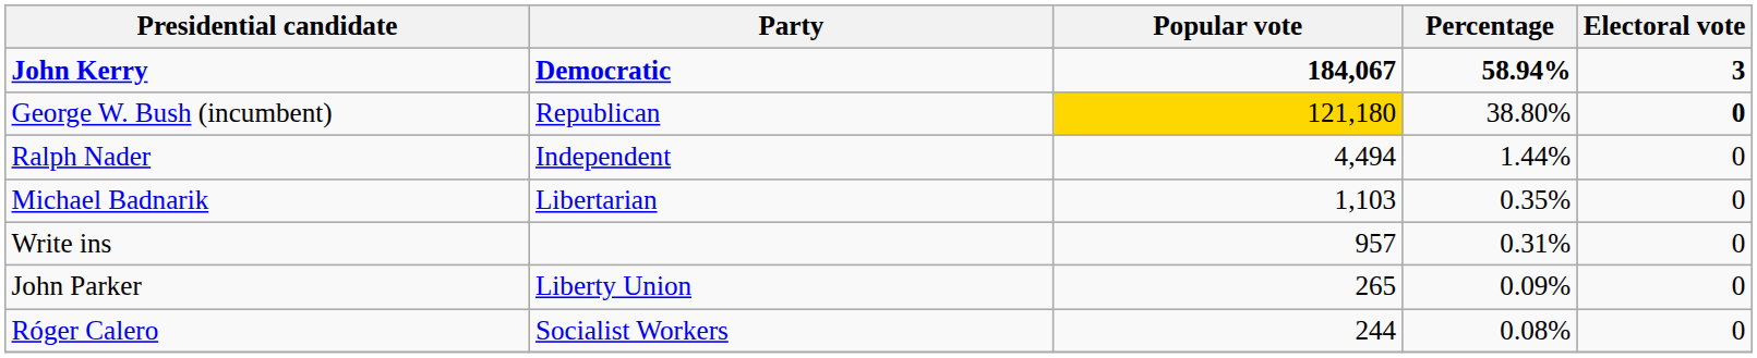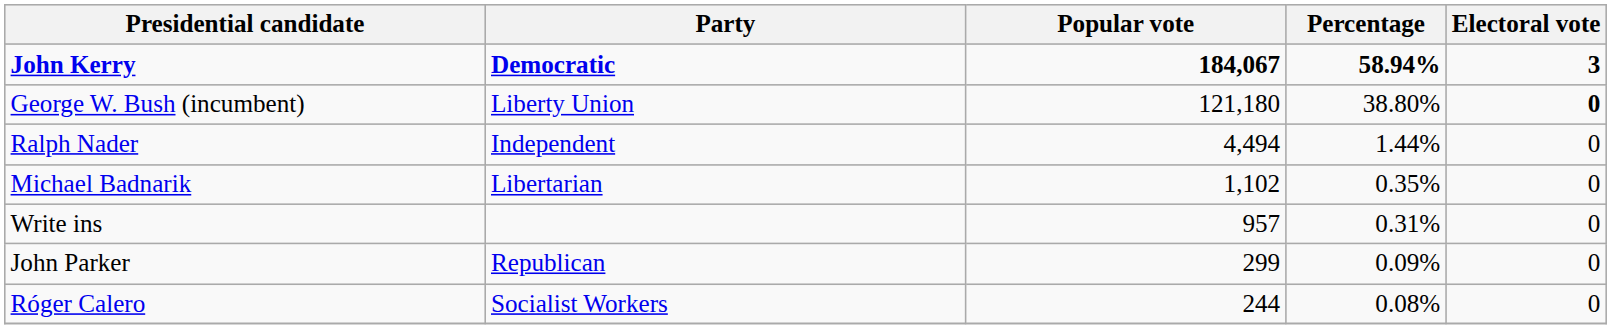 <table class="wikitable">
 <tr>
 <th width="30%">Presidential candidate</th>
 <th width="30%">Party</th>
 <th width="20%">Popular vote</th>
 <th width="10%">Percentage</th>
 <th width="10%">Electoral vote</th>
 </tr>
 <tr>
 <td><strong><a href='#'>John Kerry</a></strong></td>
 <td><strong><a href='#'>Democratic</a></strong></td>
 <td align="right"><strong>184,067</strong></td>
 <td align="right"><strong>58.94%</strong></td>
 <td align="right"><strong>3</strong></td>
 </tr>
 <tr>
 <td><a href='#'>George W. Bush</a> (incumbent)</td>
-<td><a href='#'>Republican</a></td>
-<td align="right" style="background: gold;">121,180</td>
+<td><a href='#'>Liberty Union</a></td>
+<td align="right">121,180</td>
 <td align="right">38.80%</td>
 <td align="right"><strong>0</strong></td>
 </tr>
 <tr>
 <td><a href='#'>Ralph Nader</a></td>
 <td><a href='#'>Independent</a></td>
 <td align="right">4,494</td>
 <td align="right">1.44%</td>
 <td align="right">0</td>
 </tr>
 <tr>
 <td><a href='#'>Michael Badnarik</a></td>
 <td><a href='#'>Libertarian</a></td>
-<td align="right">1,103</td>
+<td align="right">1,102</td>
 <td align="right">0.35%</td>
 <td align="right">0</td>
 </tr>
 <tr>
 <td>Write ins</td>
 <td></td>
 <td align="right">957</td>
 <td align="right">0.31%</td>
 <td align="right">0</td>
 </tr>
 <tr>
 <td>John Parker</td>
-<td><a href='#'>Liberty Union</a></td>
-<td align="right">265</td>
+<td><a href='#'>Republican</a></td>
+<td align="right">299</td>
 <td align="right">0.09%</td>
 <td align="right">0</td>
 </tr>
 <tr>
 <td><a href='#'>Róger Calero</a></td>
 <td><a href='#'>Socialist Workers</a></td>
 <td align="right">244</td>
 <td align="right">0.08%</td>
 <td align="right">0</td>
 </tr>
 <tr>
 </tr>
 </table>
